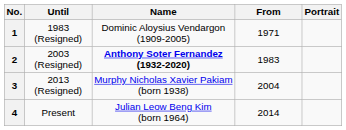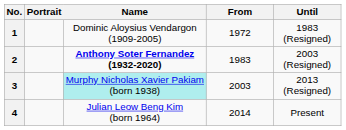 <table class="wikitable" style="text-align:center;">
 <tr>
 <th scope="col">No.</th>
-<th scope="col" style="width:20%;">Until</th>
+<th scope="col" style="border-right:none;">Portrait</th>
 <th scope="col" style="border-left:none;">Name</th>
 <th scope="col" style="width:20%;">From</th>
-<th scope="col" style="border-right:none;">Portrait</th>
+<th scope="col" style="width:20%;">Until</th>
 </tr>
 <tr>
 <th scope="row">1</th>
+<td></td>
+<td>Dominic Aloysius Vendargon <br> (1909-2005)</td>
+<td>1972</td>
 <td>1983 <br> (Resigned)</td>
-<td>Dominic Aloysius Vendargon <br> (1909-2005)</td>
-<td>1971</td>
-<td></td>
 </tr>
 <tr>
 <th>2</th>
-<td>2003 <br> (Resigned)</td>
+<td></td>
 <td><strong><a href='#'>Anthony Soter Fernandez</a> <br> (1932-2020)</strong></td>
 <td>1983</td>
-<td></td>
+<td>2003 <br> (Resigned)</td>
 </tr>
 <tr>
 <th>3</th>
+<td></td>
+<td style="background: paleturquoise;"><a href='#'>Murphy Nicholas Xavier Pakiam</a> <br> (born 1938)</td>
+<td>2003</td>
 <td>2013 <br> (Resigned)</td>
-<td><a href='#'>Murphy Nicholas Xavier Pakiam</a> <br> (born 1938)</td>
-<td>2004</td>
-<td></td>
 </tr>
 <tr>
 <th>4</th>
-<td>Present</td>
+<td></td>
 <td><a href='#'>Julian Leow Beng Kim</a> <br> (born 1964)</td>
 <td>2014</td>
-<td></td>
+<td>Present</td>
 </tr>
 </table>
